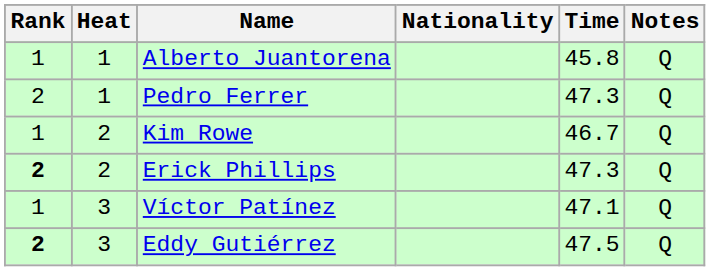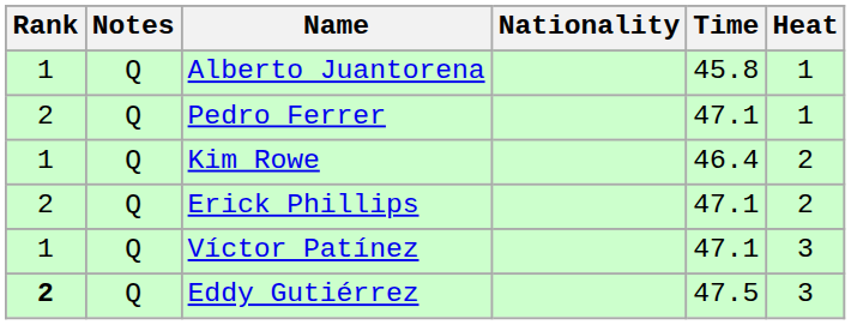 <table class="wikitable sortable" style="text-align:center;font-size:95%">
 <tr>
 <th>Rank</th>
-<th>Heat</th>
+<th>Notes</th>
 <th>Name</th>
 <th>Nationality</th>
 <th>Time</th>
-<th>Notes</th>
+<th>Heat</th>
 </tr>
 <tr bgcolor=ccffcc>
 <td>1</td>
-<td>1</td>
+<td>Q</td>
 <td align=left><a href='#'>Alberto Juantorena</a></td>
 <td align=left></td>
 <td>45.8</td>
-<td>Q</td>
+<td>1</td>
 </tr>
 <tr bgcolor=ccffcc>
 <td>2</td>
-<td>1</td>
+<td>Q</td>
 <td align=left><a href='#'>Pedro Ferrer</a></td>
 <td align=left></td>
-<td>47.3</td>
-<td>Q</td>
+<td>47.1</td>
+<td>1</td>
 </tr>
 <tr bgcolor=ccffcc>
 <td>1</td>
-<td>2</td>
+<td>Q</td>
 <td align=left><a href='#'>Kim Rowe</a></td>
 <td align=left></td>
-<td>46.7</td>
+<td>46.4</td>
+<td>2</td>
+</tr>
+<tr bgcolor=ccffcc>
+<td>2</td>
 <td>Q</td>
+<td align=left><a href='#'>Erick Phillips</a></td>
+<td align=left></td>
+<td>47.1</td>
+<td>2</td>
+</tr>
+<tr bgcolor=ccffcc>
+<td>1</td>
+<td>Q</td>
+<td align=left><a href='#'>Víctor Patínez</a></td>
+<td align=left></td>
+<td>47.1</td>
+<td>3</td>
 </tr>
 <tr bgcolor=ccffcc>
 <td><strong>2</strong></td>
-<td>2</td>
-<td align=left><a href='#'>Erick Phillips</a></td>
-<td align=left></td>
-<td>47.3</td>
 <td>Q</td>
-</tr>
-<tr bgcolor=ccffcc>
-<td>1</td>
-<td>3</td>
-<td align=left><a href='#'>Víctor Patínez</a></td>
-<td align=left></td>
-<td>47.1</td>
-<td>Q</td>
-</tr>
-<tr bgcolor=ccffcc>
-<td><strong>2</strong></td>
-<td>3</td>
 <td align=left><a href='#'>Eddy Gutiérrez</a></td>
 <td align=left></td>
 <td>47.5</td>
-<td>Q</td>
+<td>3</td>
 </tr>
 </table>
